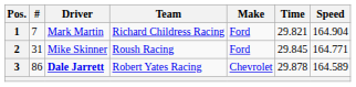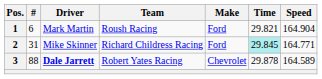 <table class="wikitable" style="font-size:95%">
 <tr>
 <th>Pos.</th>
 <th>#</th>
 <th>Driver</th>
 <th>Team</th>
 <th>Make</th>
 <th>Time</th>
 <th>Speed</th>
 </tr>
 <tr>
 <th>1</th>
-<td>7</td>
+<td>6</td>
 <td><a href='#'>Mark Martin</a></td>
-<td><a href='#'>Richard Childress Racing</a></td>
+<td><a href='#'>Roush Racing</a></td>
 <td><a href='#'>Ford</a></td>
 <td>29.821</td>
 <td>164.904</td>
 </tr>
 <tr>
 <th>2</th>
 <td>31</td>
 <td><a href='#'>Mike Skinner</a></td>
-<td><a href='#'>Roush Racing</a></td>
+<td><a href='#'>Richard Childress Racing</a></td>
 <td><a href='#'>Ford</a></td>
-<td>29.845</td>
+<td style="background: paleturquoise;">29.845</td>
 <td>164.771</td>
 </tr>
 <tr>
 <th>3</th>
-<td>86</td>
+<td>88</td>
 <td><strong><a href='#'>Dale Jarrett</a></strong></td>
 <td><a href='#'>Robert Yates Racing</a></td>
 <td><a href='#'>Chevrolet</a></td>
 <td>29.878</td>
 <td>164.589</td>
 </tr>
 <tr>
 <th colspan="7"></th>
 </tr>
 </table>
